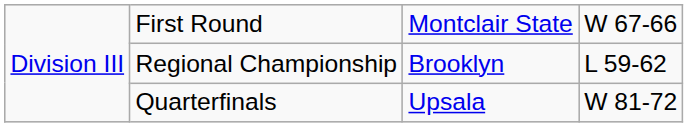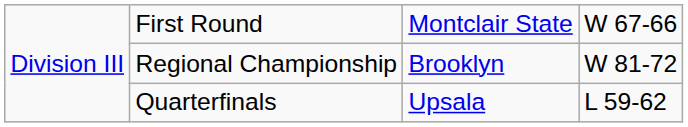 <table class="wikitable">
 <tr>
 <td rowspan="3"><a href='#'>Division III</a></td>
 <td>First Round</td>
 <td><a href='#'>Montclair State</a></td>
 <td>W 67-66</td>
 </tr>
 <tr>
 <td>Regional Championship</td>
 <td><a href='#'>Brooklyn</a></td>
-<td>L 59-62</td>
+<td>W 81-72</td>
 </tr>
 <tr>
 <td>Quarterfinals</td>
 <td><a href='#'>Upsala</a></td>
-<td>W 81-72</td>
+<td>L 59-62</td>
 </tr>
 </table>
